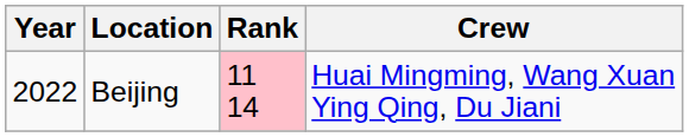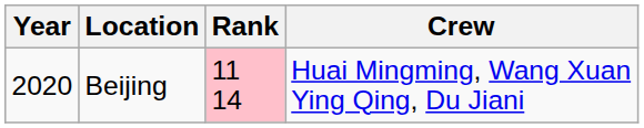 <table class="wikitable">
 <tr>
 <th>Year</th>
 <th>Location</th>
 <th>Rank</th>
 <th>Crew</th>
 </tr>
 <tr>
-<td>2022</td>
+<td>2020</td>
 <td>Beijing</td>
 <td style="background: pink;">11<br>14</td>
 <td><a href='#'>Huai Mingming</a>, <a href='#'>Wang Xuan</a><br><a href='#'>Ying Qing</a>, <a href='#'>Du Jiani</a></td>
 </tr>
 </table>
